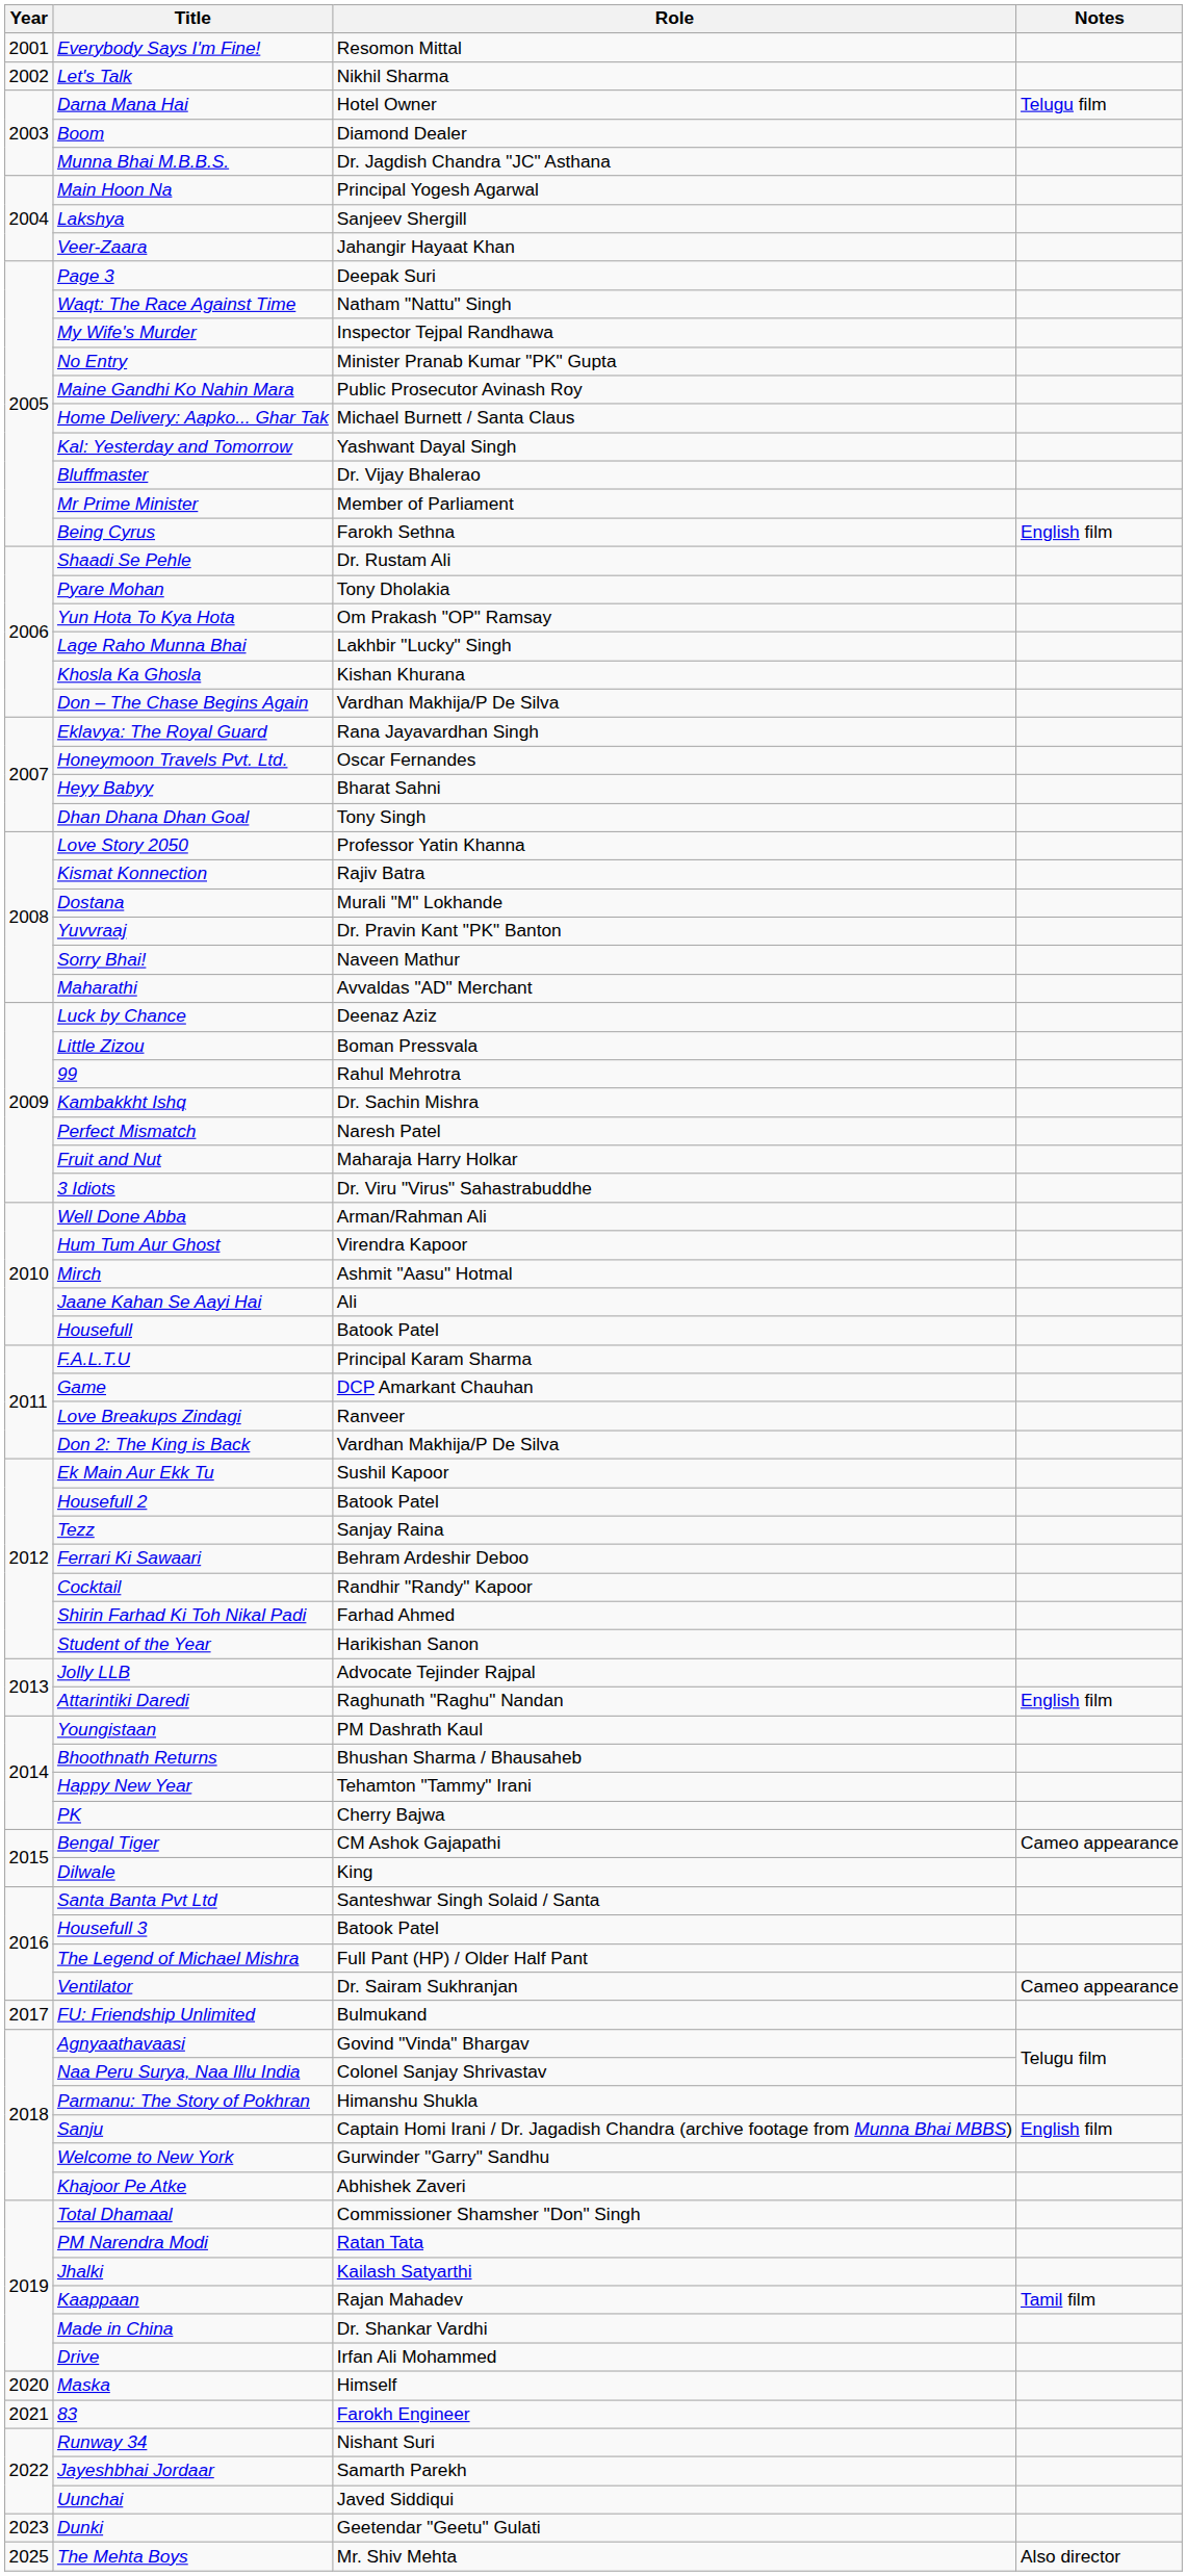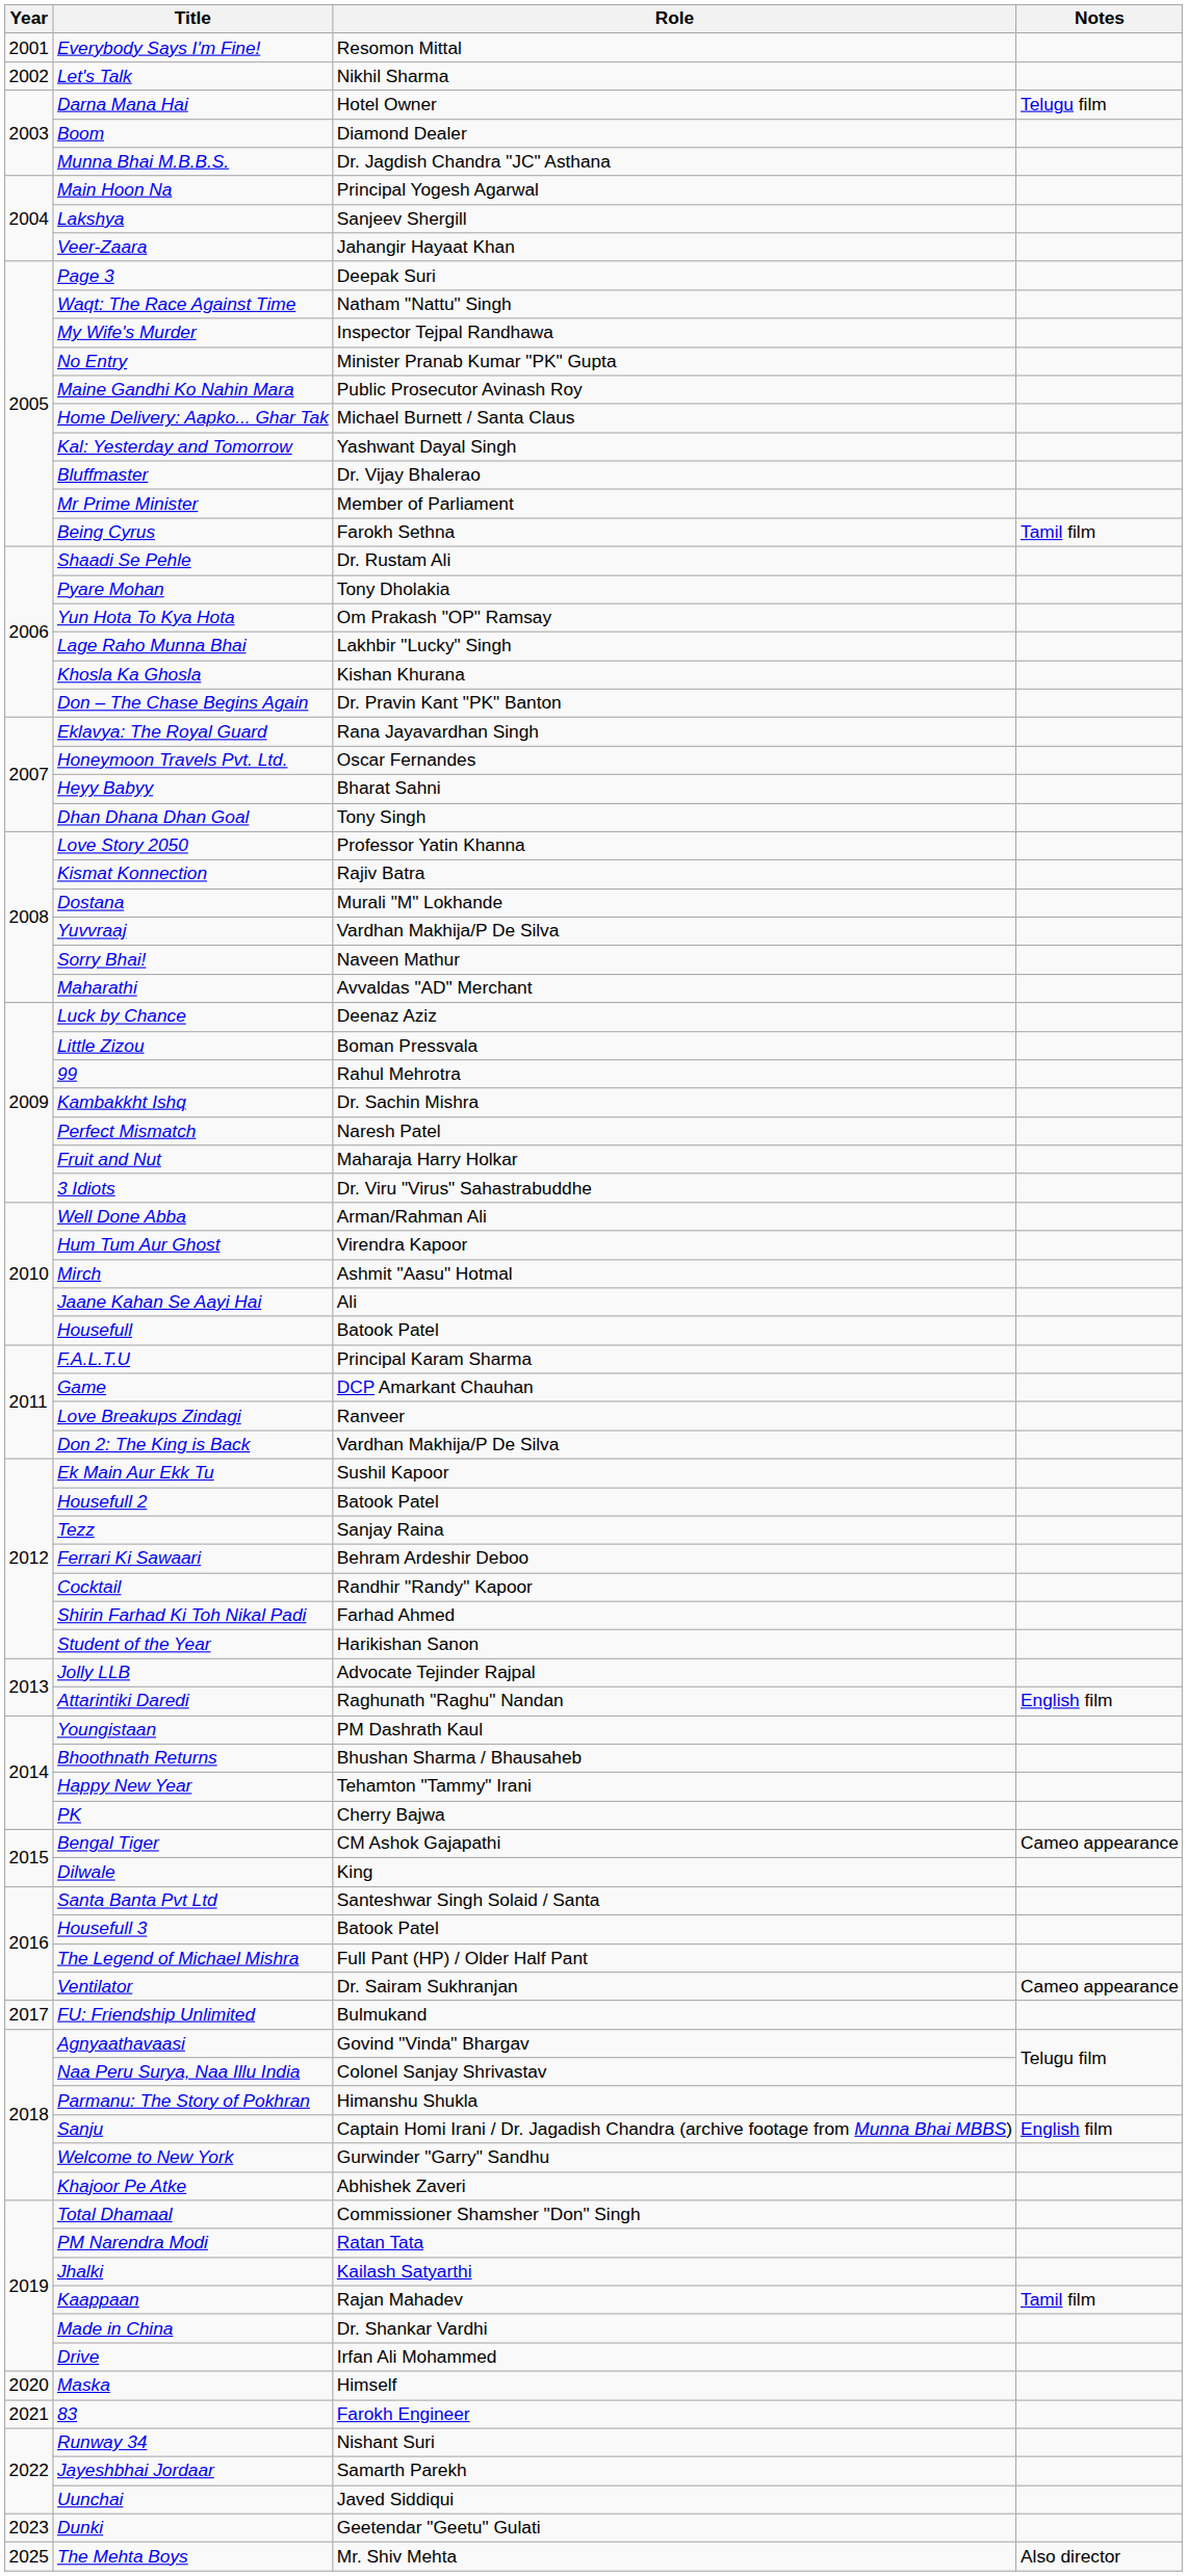 <table class="wikitable plainrowheaders sortable" style="margin-right: 0;">
 <tr>
 <th scope="col">Year</th>
 <th scope="col">Title</th>
 <th scope="col">Role</th>
 <th scope="col" class="unsortable">Notes</th>
 </tr>
 <tr>
 <td>2001</td>
 <td><em><a href='#'>Everybody Says I'm Fine!</a></em></td>
 <td>Resomon Mittal</td>
 <td></td>
 </tr>
 <tr>
 <td>2002</td>
 <td><em><a href='#'>Let's Talk</a></em></td>
 <td>Nikhil Sharma</td>
 <td></td>
 </tr>
 <tr>
 <td rowspan="3">2003</td>
 <td><em><a href='#'>Darna Mana Hai</a></em></td>
 <td>Hotel Owner</td>
 <td><a href='#'>Telugu</a> film</td>
 </tr>
 <tr>
 <td><em><a href='#'>Boom</a></em></td>
 <td>Diamond Dealer</td>
 <td></td>
 </tr>
 <tr>
 <td><em><a href='#'>Munna Bhai M.B.B.S.</a></em></td>
 <td>Dr. Jagdish Chandra "JC" Asthana</td>
 <td></td>
 </tr>
 <tr>
 <td rowspan="3">2004</td>
 <td><em><a href='#'>Main Hoon Na</a></em></td>
 <td>Principal Yogesh Agarwal</td>
 <td></td>
 </tr>
 <tr>
 <td><em><a href='#'>Lakshya</a></em></td>
 <td>Sanjeev Shergill</td>
 <td></td>
 </tr>
 <tr>
 <td><em><a href='#'>Veer-Zaara</a></em></td>
 <td>Jahangir Hayaat Khan</td>
 <td></td>
 </tr>
 <tr>
 <td rowspan="10">2005</td>
 <td><em><a href='#'>Page 3</a></em></td>
 <td>Deepak Suri</td>
 <td></td>
 </tr>
 <tr>
 <td><em><a href='#'>Waqt: The Race Against Time</a></em></td>
 <td>Natham "Nattu" Singh</td>
 <td></td>
 </tr>
 <tr>
 <td><em><a href='#'>My Wife's Murder</a></em></td>
 <td>Inspector Tejpal Randhawa</td>
 <td></td>
 </tr>
 <tr>
 <td><em><a href='#'>No Entry</a></em></td>
 <td>Minister Pranab Kumar "PK" Gupta</td>
 <td></td>
 </tr>
 <tr>
 <td><em><a href='#'>Maine Gandhi Ko Nahin Mara</a></em></td>
 <td>Public Prosecutor Avinash Roy</td>
 <td></td>
 </tr>
 <tr>
 <td><em><a href='#'>Home Delivery: Aapko... Ghar Tak</a></em></td>
 <td>Michael Burnett / Santa Claus</td>
 <td></td>
 </tr>
 <tr>
 <td><em><a href='#'>Kal: Yesterday and Tomorrow</a></em></td>
 <td>Yashwant Dayal Singh</td>
 <td></td>
 </tr>
 <tr>
 <td><em><a href='#'>Bluffmaster</a></em></td>
 <td>Dr. Vijay Bhalerao</td>
 <td></td>
 </tr>
 <tr>
 <td><em><a href='#'>Mr Prime Minister</a></em></td>
 <td>Member of Parliament</td>
 <td></td>
 </tr>
 <tr>
 <td><em><a href='#'>Being Cyrus</a></em></td>
 <td>Farokh Sethna</td>
-<td><a href='#'>English</a> film</td>
+<td><a href='#'>Tamil</a> film</td>
 </tr>
 <tr>
 <td rowspan="6">2006</td>
 <td><em><a href='#'>Shaadi Se Pehle</a></em></td>
 <td>Dr. Rustam Ali</td>
 <td></td>
 </tr>
 <tr>
 <td><em><a href='#'>Pyare Mohan</a></em></td>
 <td>Tony Dholakia</td>
 <td></td>
 </tr>
 <tr>
 <td><em><a href='#'>Yun Hota To Kya Hota</a></em></td>
 <td>Om Prakash "OP" Ramsay</td>
 <td></td>
 </tr>
 <tr>
 <td><em><a href='#'>Lage Raho Munna Bhai</a></em></td>
 <td>Lakhbir "Lucky" Singh</td>
 <td></td>
 </tr>
 <tr>
 <td><em><a href='#'>Khosla Ka Ghosla</a></em></td>
 <td>Kishan Khurana</td>
 <td></td>
 </tr>
 <tr>
 <td><em><a href='#'>Don – The Chase Begins Again</a></em></td>
-<td>Vardhan Makhija/P De Silva</td>
+<td>Dr. Pravin Kant "PK" Banton</td>
 <td></td>
 </tr>
 <tr>
 <td rowspan="4">2007</td>
 <td><em><a href='#'>Eklavya: The Royal Guard</a></em></td>
 <td>Rana Jayavardhan Singh</td>
 <td></td>
 </tr>
 <tr>
 <td><em><a href='#'>Honeymoon Travels Pvt. Ltd.</a></em></td>
 <td>Oscar Fernandes</td>
 <td></td>
 </tr>
 <tr>
 <td><em><a href='#'>Heyy Babyy</a></em></td>
 <td>Bharat Sahni</td>
 <td></td>
 </tr>
 <tr>
 <td><em><a href='#'>Dhan Dhana Dhan Goal</a></em></td>
 <td>Tony Singh</td>
 <td></td>
 </tr>
 <tr>
 <td rowspan="6">2008</td>
 <td><em><a href='#'>Love Story 2050</a></em></td>
 <td>Professor Yatin Khanna</td>
 <td></td>
 </tr>
 <tr>
 <td><em><a href='#'>Kismat Konnection</a></em></td>
 <td>Rajiv Batra</td>
 <td></td>
 </tr>
 <tr>
 <td><em><a href='#'>Dostana</a></em></td>
 <td>Murali "M" Lokhande</td>
 <td></td>
 </tr>
 <tr>
 <td><em><a href='#'>Yuvvraaj</a></em></td>
-<td>Dr. Pravin Kant "PK" Banton</td>
+<td>Vardhan Makhija/P De Silva</td>
 <td></td>
 </tr>
 <tr>
 <td><em><a href='#'>Sorry Bhai!</a></em></td>
 <td>Naveen Mathur</td>
 <td></td>
 </tr>
 <tr>
 <td><em><a href='#'>Maharathi</a></em></td>
 <td>Avvaldas "AD" Merchant</td>
 <td></td>
 </tr>
 <tr>
 <td rowspan="7">2009</td>
 <td><em><a href='#'>Luck by Chance</a></em></td>
 <td>Deenaz Aziz</td>
 <td></td>
 </tr>
 <tr>
 <td><em><a href='#'>Little Zizou</a></em></td>
 <td>Boman Pressvala</td>
 <td></td>
 </tr>
 <tr>
 <td><em><a href='#'>99</a></em></td>
 <td>Rahul Mehrotra</td>
 <td></td>
 </tr>
 <tr>
 <td><em><a href='#'>Kambakkht Ishq</a></em></td>
 <td>Dr. Sachin Mishra</td>
 <td></td>
 </tr>
 <tr>
 <td><em><a href='#'>Perfect Mismatch</a></em></td>
 <td>Naresh Patel</td>
 <td></td>
 </tr>
 <tr>
 <td><em><a href='#'>Fruit and Nut</a></em></td>
 <td>Maharaja Harry Holkar</td>
 <td></td>
 </tr>
 <tr>
 <td><em><a href='#'>3 Idiots</a></em></td>
 <td>Dr. Viru "Virus" Sahastrabuddhe</td>
 <td></td>
 </tr>
 <tr>
 <td rowspan="5">2010</td>
 <td><em><a href='#'>Well Done Abba</a></em></td>
 <td>Arman/Rahman Ali</td>
 <td></td>
 </tr>
 <tr>
 <td><em><a href='#'>Hum Tum Aur Ghost</a></em></td>
 <td>Virendra Kapoor</td>
 <td></td>
 </tr>
 <tr>
 <td><em><a href='#'>Mirch</a></em></td>
 <td>Ashmit "Aasu" Hotmal</td>
 <td></td>
 </tr>
 <tr>
 <td><em><a href='#'>Jaane Kahan Se Aayi Hai</a></em></td>
 <td>Ali</td>
 <td></td>
 </tr>
 <tr>
 <td><em><a href='#'>Housefull</a></em></td>
 <td>Batook Patel</td>
 <td></td>
 </tr>
 <tr>
 <td rowspan="4">2011</td>
 <td><em><a href='#'>F.A.L.T.U</a></em></td>
 <td>Principal Karam Sharma</td>
 <td></td>
 </tr>
 <tr>
 <td><em><a href='#'>Game</a></em></td>
 <td><a href='#'>DCP</a> Amarkant Chauhan</td>
 <td></td>
 </tr>
 <tr>
 <td><em><a href='#'>Love Breakups Zindagi</a></em></td>
 <td>Ranveer</td>
 <td></td>
 </tr>
 <tr>
 <td><em><a href='#'>Don 2: The King is Back</a></em></td>
 <td>Vardhan Makhija/P De Silva</td>
 <td></td>
 </tr>
 <tr>
 <td rowspan="7">2012</td>
 <td><em><a href='#'>Ek Main Aur Ekk Tu</a></em></td>
 <td>Sushil Kapoor</td>
 <td></td>
 </tr>
 <tr>
 <td><em><a href='#'>Housefull 2</a></em></td>
 <td>Batook Patel</td>
 <td></td>
 </tr>
 <tr>
 <td><em><a href='#'>Tezz</a></em></td>
 <td>Sanjay Raina</td>
 <td></td>
 </tr>
 <tr>
 <td><em><a href='#'>Ferrari Ki Sawaari</a></em></td>
 <td>Behram Ardeshir Deboo</td>
 <td></td>
 </tr>
 <tr>
 <td><em><a href='#'>Cocktail</a></em></td>
 <td>Randhir "Randy" Kapoor</td>
 <td></td>
 </tr>
 <tr>
 <td><em><a href='#'>Shirin Farhad Ki Toh Nikal Padi</a></em></td>
 <td>Farhad Ahmed</td>
 <td></td>
 </tr>
 <tr>
 <td><em><a href='#'>Student of the Year</a></em></td>
 <td>Harikishan Sanon</td>
 <td></td>
 </tr>
 <tr>
 <td rowspan="2">2013</td>
 <td><em><a href='#'>Jolly LLB</a></em></td>
 <td>Advocate Tejinder Rajpal</td>
 <td></td>
 </tr>
 <tr>
 <td><em><a href='#'>Attarintiki Daredi</a></em></td>
 <td>Raghunath "Raghu" Nandan</td>
 <td><a href='#'>English</a> film</td>
 </tr>
 <tr>
 <td rowspan="4">2014</td>
 <td><em><a href='#'>Youngistaan</a></em></td>
 <td>PM Dashrath Kaul</td>
 <td></td>
 </tr>
 <tr>
 <td><em><a href='#'>Bhoothnath Returns</a></em></td>
 <td>Bhushan Sharma / Bhausaheb</td>
 <td></td>
 </tr>
 <tr>
 <td><em><a href='#'>Happy New Year</a></em></td>
 <td>Tehamton "Tammy" Irani</td>
 <td></td>
 </tr>
 <tr>
 <td><em><a href='#'>PK</a></em></td>
 <td>Cherry Bajwa</td>
 <td></td>
 </tr>
 <tr>
 <td rowspan="2">2015</td>
 <td><em><a href='#'>Bengal Tiger</a></em></td>
 <td>CM Ashok Gajapathi</td>
 <td>Cameo appearance</td>
 </tr>
 <tr>
 <td><em><a href='#'>Dilwale</a></em></td>
 <td>King</td>
 <td></td>
 </tr>
 <tr>
 <td rowspan="4">2016</td>
 <td><em><a href='#'>Santa Banta Pvt Ltd</a></em></td>
 <td>Santeshwar Singh Solaid / Santa</td>
 <td></td>
 </tr>
 <tr>
 <td><em><a href='#'>Housefull 3</a></em></td>
 <td>Batook Patel</td>
 <td></td>
 </tr>
 <tr>
 <td><em><a href='#'>The Legend of Michael Mishra</a></em></td>
 <td>Full Pant (HP) / Older Half Pant</td>
 <td></td>
 </tr>
 <tr>
 <td><em><a href='#'>Ventilator</a></em></td>
 <td>Dr. Sairam Sukhranjan</td>
 <td>Cameo appearance</td>
 </tr>
 <tr>
 <td>2017</td>
 <td><em><a href='#'>FU: Friendship Unlimited</a></em></td>
 <td>Bulmukand</td>
 <td></td>
 </tr>
 <tr>
 <td rowspan="6">2018</td>
 <td><em><a href='#'>Agnyaathavaasi</a></em></td>
 <td>Govind "Vinda" Bhargav</td>
 <td rowspan="2">Telugu film</td>
 </tr>
 <tr>
 <td><em><a href='#'>Naa Peru Surya, Naa Illu India</a></em></td>
 <td>Colonel Sanjay Shrivastav</td>
 </tr>
 <tr>
 <td><em><a href='#'>Parmanu: The Story of Pokhran</a></em></td>
 <td>Himanshu Shukla</td>
 <td></td>
 </tr>
 <tr>
 <td><em><a href='#'>Sanju</a></em></td>
 <td>Captain Homi Irani / Dr. Jagadish Chandra (archive footage from <em><a href='#'>Munna Bhai MBBS</a></em>)</td>
 <td><a href='#'>English</a> film</td>
 </tr>
 <tr>
 <td><em><a href='#'>Welcome to New York</a></em></td>
 <td>Gurwinder "Garry" Sandhu</td>
 <td></td>
 </tr>
 <tr>
 <td><em><a href='#'>Khajoor Pe Atke</a></em></td>
 <td>Abhishek Zaveri</td>
 <td></td>
 </tr>
 <tr>
 <td rowspan="6">2019</td>
 <td><em><a href='#'>Total Dhamaal</a></em></td>
 <td>Commissioner Shamsher "Don" Singh</td>
 <td></td>
 </tr>
 <tr>
 <td><em><a href='#'>PM Narendra Modi</a></em></td>
 <td><a href='#'>Ratan Tata</a></td>
 <td></td>
 </tr>
 <tr>
 <td><em><a href='#'>Jhalki</a></em></td>
 <td><a href='#'>Kailash Satyarthi</a></td>
 <td></td>
 </tr>
 <tr>
 <td><em><a href='#'>Kaappaan</a></em></td>
 <td>Rajan Mahadev</td>
 <td><a href='#'>Tamil</a> film</td>
 </tr>
 <tr>
 <td><em><a href='#'>Made in China</a></em></td>
 <td>Dr. Shankar Vardhi</td>
 <td></td>
 </tr>
 <tr>
 <td><em><a href='#'>Drive</a></em></td>
 <td>Irfan Ali Mohammed</td>
 <td></td>
 </tr>
 <tr>
 <td>2020</td>
 <td><em><a href='#'>Maska</a></em></td>
 <td>Himself</td>
 <td></td>
 </tr>
 <tr>
 <td>2021</td>
 <td><em><a href='#'>83</a></em></td>
 <td><a href='#'>Farokh Engineer</a></td>
 <td></td>
 </tr>
 <tr>
 <td rowspan="3">2022</td>
 <td><em><a href='#'>Runway 34</a></em></td>
 <td>Nishant Suri</td>
 <td></td>
 </tr>
 <tr>
 <td><em><a href='#'>Jayeshbhai Jordaar</a></em></td>
 <td>Samarth Parekh</td>
 <td></td>
 </tr>
 <tr>
 <td><em><a href='#'>Uunchai</a></em></td>
 <td>Javed Siddiqui</td>
 <td></td>
 </tr>
 <tr>
 <td>2023</td>
 <td><em><a href='#'>Dunki</a></em></td>
 <td>Geetendar "Geetu" Gulati</td>
 <td></td>
 </tr>
 <tr>
 <td>2025</td>
 <td><em><a href='#'>The Mehta Boys</a></em></td>
 <td>Mr. Shiv Mehta</td>
 <td>Also director</td>
 </tr>
 </table>
